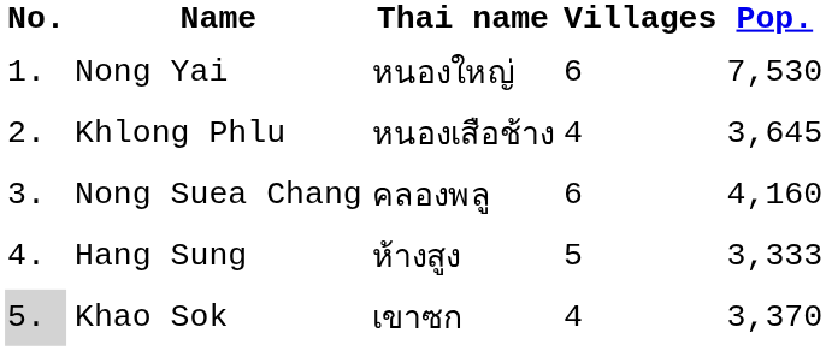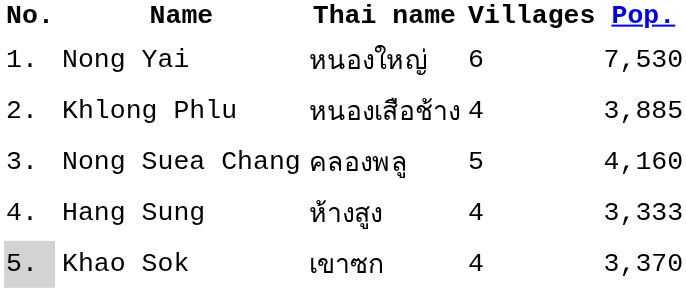 <table>
 <tr>
 <th>No.</th>
 <th>Name</th>
 <th>Thai name</th>
 <th>Villages</th>
 <th><a href='#'>Pop.</a></th>
 </tr>
 <tr>
 <td>1.</td>
 <td>Nong Yai</td>
 <td>หนองใหญ่</td>
 <td>6</td>
 <td>7,530</td>
 <td></td>
 </tr>
 <tr>
 <td>2.</td>
 <td>Khlong Phlu</td>
 <td>หนองเสือช้าง</td>
 <td>4</td>
-<td>3,645</td>
+<td>3,885</td>
 <td></td>
 </tr>
 <tr>
 <td>3.</td>
 <td>Nong Suea Chang</td>
 <td>คลองพลู</td>
-<td>6</td>
+<td>5</td>
 <td>4,160</td>
 <td></td>
 </tr>
 <tr>
 <td>4.</td>
 <td>Hang Sung</td>
 <td>ห้างสูง</td>
-<td>5</td>
+<td>4</td>
 <td>3,333</td>
 <td></td>
 </tr>
 <tr>
 <td style="background: lightgrey;">5.</td>
 <td>Khao Sok</td>
 <td>เขาซก</td>
 <td>4</td>
 <td>3,370</td>
 <td></td>
 </tr>
 </table>
